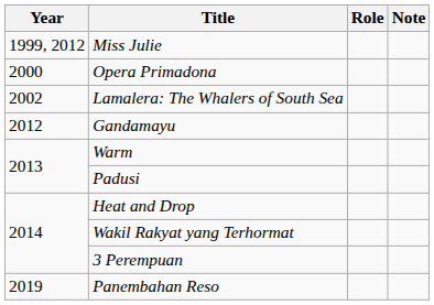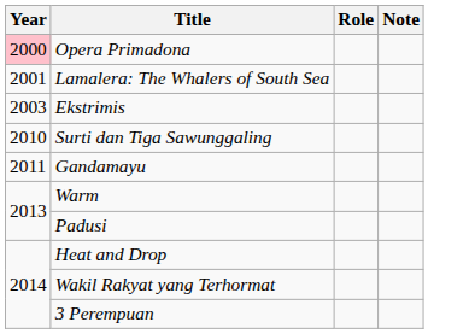 <table class="wikitable">
 <tr>
 <th>Year</th>
 <th>Title</th>
 <th>Role</th>
 <th>Note</th>
 </tr>
 <tr>
-<td>1999, 2012</td>
-<td><em>Miss Julie</em></td>
-<td></td>
-<td></td>
-</tr>
-<tr>
-<td>2000</td>
+<td style="background: pink;">2000</td>
 <td><em>Opera Primadona</em></td>
 <td></td>
 <td></td>
 </tr>
 <tr>
-<td>2002</td>
+<td>2001</td>
 <td><em>Lamalera: The Whalers of South Sea</em></td>
 <td></td>
 <td></td>
 </tr>
 <tr>
-<td>2012</td>
+<td>2003</td>
+<td><em>Ekstrimis</em></td>
+<td></td>
+<td></td>
+</tr>
+<tr>
+<td>2010</td>
+<td><em>Surti dan Tiga Sawunggaling</em></td>
+<td></td>
+<td></td>
+</tr>
+<tr>
+<td>2011</td>
 <td><em>Gandamayu</em></td>
 <td></td>
 <td></td>
 </tr>
 <tr>
 <td rowspan="2">2013</td>
 <td><em>Warm</em></td>
 <td></td>
 <td></td>
 </tr>
 <tr>
 <td><em>Padusi</em></td>
 <td></td>
 <td></td>
 </tr>
 <tr>
 <td rowspan="3">2014</td>
 <td><em>Heat and Drop</em></td>
 <td></td>
 <td></td>
 </tr>
 <tr>
 <td><em>Wakil Rakyat yang Terhormat</em></td>
 <td></td>
 <td></td>
 </tr>
 <tr>
 <td><em>3 Perempuan</em></td>
 <td></td>
 <td></td>
 </tr>
-<tr>
-<td>2019</td>
-<td><em>Panembahan Reso</em></td>
-<td></td>
-<td></td>
-</tr>
 </table>
